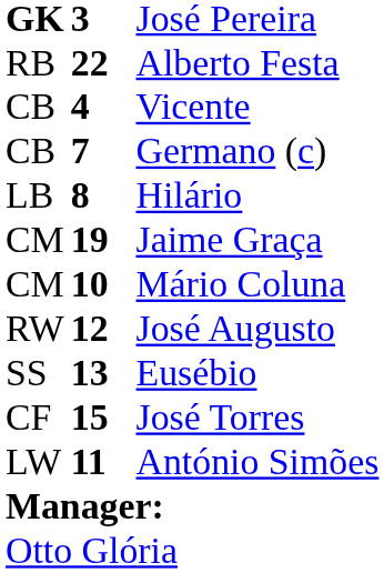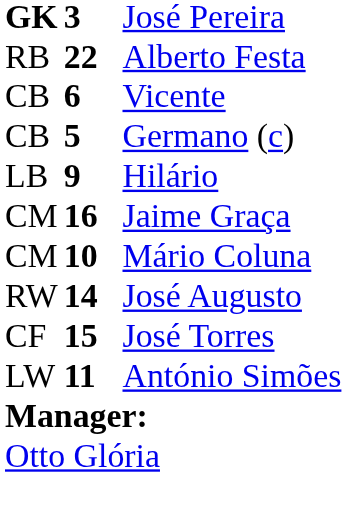 <table style="font-size:90%; margin:0.2em auto;" cellspacing="0" cellpadding="0">
 <tr>
 <th width="25"></th>
 <th width="25"></th>
 </tr>
 <tr>
 <td><strong>GK</strong></td>
 <td><strong>3</strong></td>
 <td><a href='#'>José Pereira</a></td>
 </tr>
 <tr>
 <td>RB</td>
 <td><strong>22</strong></td>
 <td><a href='#'>Alberto Festa</a></td>
 </tr>
 <tr>
 <td>CB</td>
-<td><strong>4</strong></td>
+<td><strong>6</strong></td>
 <td><a href='#'>Vicente</a></td>
 </tr>
 <tr>
 <td>CB</td>
-<td><strong>7</strong></td>
+<td><strong>5</strong></td>
 <td><a href='#'>Germano</a> (<a href='#'>c</a>)</td>
 </tr>
 <tr>
 <td>LB</td>
-<td><strong>8</strong></td>
+<td><strong>9</strong></td>
 <td><a href='#'>Hilário</a></td>
 </tr>
 <tr>
 <td>CM</td>
-<td><strong>19</strong></td>
+<td><strong>16</strong></td>
 <td><a href='#'>Jaime Graça</a></td>
 </tr>
 <tr>
 <td>CM</td>
 <td><strong>10</strong></td>
 <td><a href='#'>Mário Coluna</a></td>
 </tr>
 <tr>
 <td>RW</td>
-<td><strong>12</strong></td>
+<td><strong>14</strong></td>
 <td><a href='#'>José Augusto</a></td>
-</tr>
-<tr>
-<td>SS</td>
-<td><strong>13</strong></td>
-<td><a href='#'>Eusébio</a></td>
-<td></td>
 </tr>
 <tr>
 <td>CF</td>
 <td><strong>15</strong></td>
 <td><a href='#'>José Torres</a></td>
 </tr>
 <tr>
 <td>LW</td>
 <td><strong>11</strong></td>
 <td><a href='#'>António Simões</a></td>
 </tr>
 <tr>
 <td colspan="3"><strong>Manager:</strong></td>
 </tr>
 <tr>
 <td colspan="3"> <a href='#'>Otto Glória</a></td>
 </tr>
 </table>
